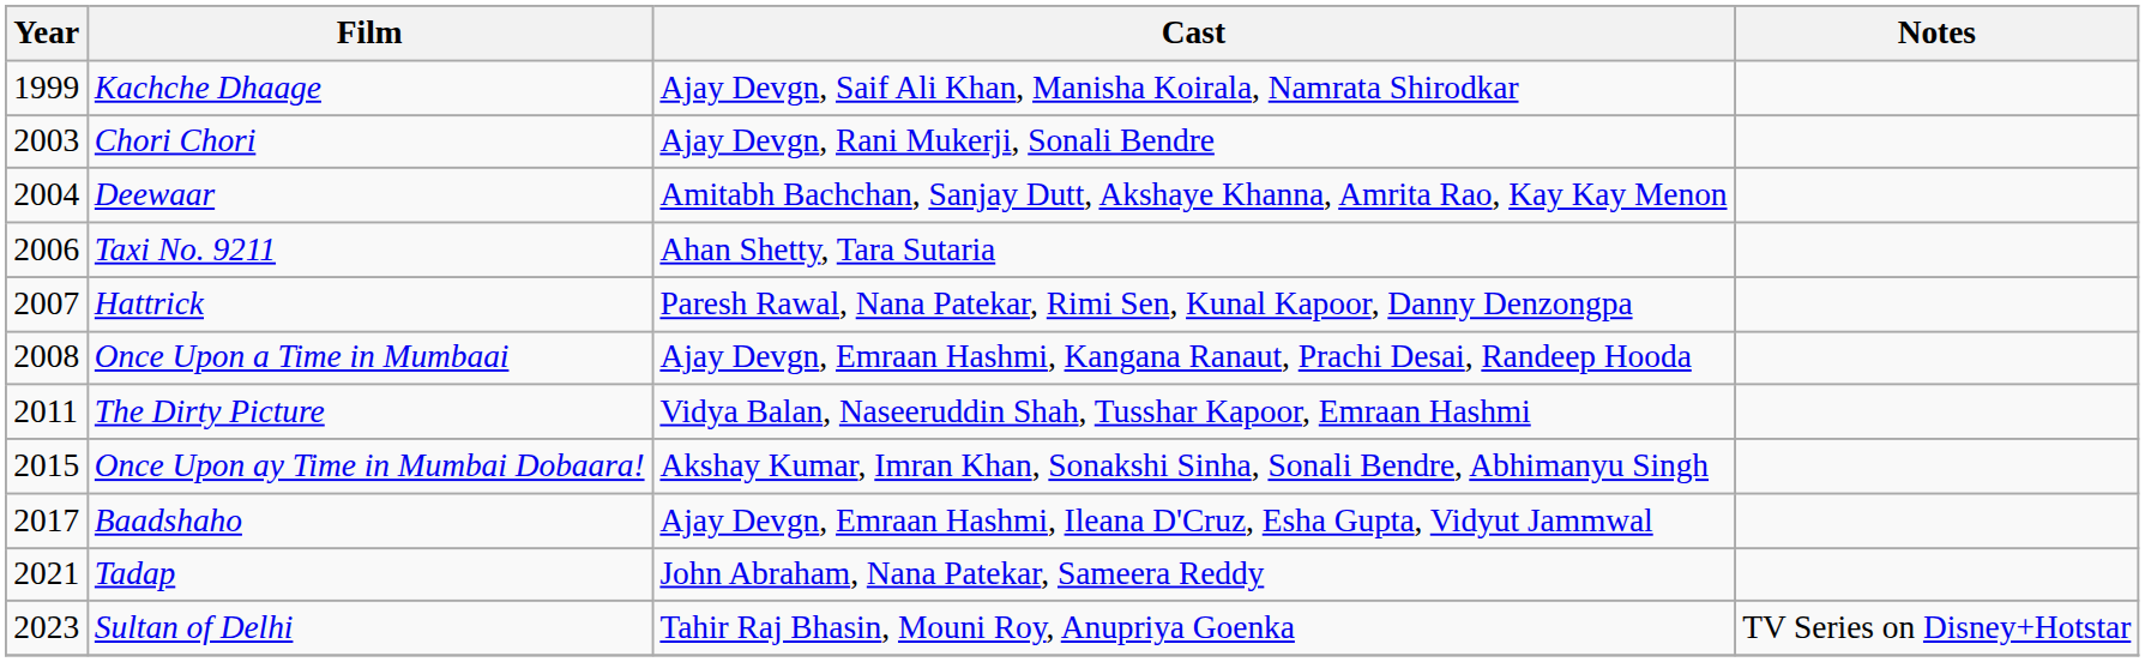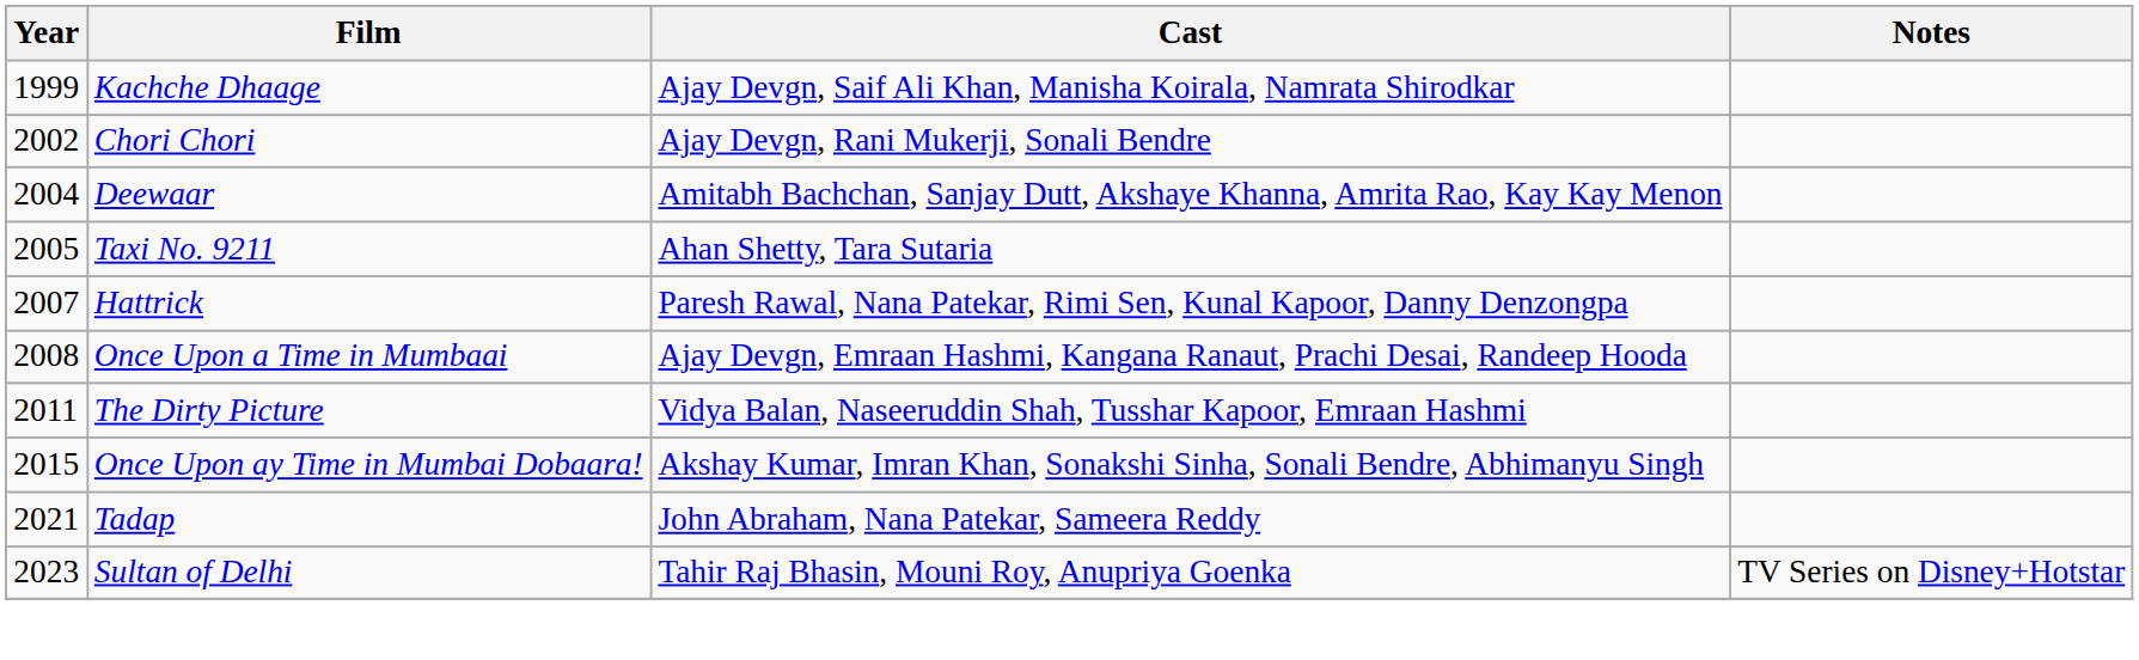 <table class="wikitable" style="font-size:90%">
 <tr>
 <th>Year</th>
 <th>Film</th>
 <th>Cast</th>
 <th>Notes</th>
 </tr>
 <tr>
 <td>1999</td>
 <td><em><a href='#'>Kachche Dhaage</a></em></td>
 <td><a href='#'>Ajay Devgn</a>, <a href='#'>Saif Ali Khan</a>, <a href='#'>Manisha Koirala</a>, <a href='#'>Namrata Shirodkar</a></td>
 <td></td>
 </tr>
 <tr>
-<td>2003</td>
+<td>2002</td>
 <td><em><a href='#'>Chori Chori</a></em></td>
 <td><a href='#'>Ajay Devgn</a>, <a href='#'>Rani Mukerji</a>, <a href='#'>Sonali Bendre</a></td>
 <td></td>
 </tr>
 <tr>
 <td>2004</td>
 <td><em><a href='#'>Deewaar</a></em></td>
 <td><a href='#'>Amitabh Bachchan</a>, <a href='#'>Sanjay Dutt</a>, <a href='#'>Akshaye Khanna</a>, <a href='#'>Amrita Rao</a>, <a href='#'>Kay Kay Menon</a></td>
 <td></td>
 </tr>
 <tr>
-<td>2006</td>
+<td>2005</td>
 <td><em><a href='#'>Taxi No. 9211</a></em></td>
 <td><a href='#'>Ahan Shetty</a>, <a href='#'>Tara Sutaria</a></td>
 <td></td>
 </tr>
 <tr>
 <td>2007</td>
 <td><em><a href='#'>Hattrick</a></em></td>
 <td><a href='#'>Paresh Rawal</a>, <a href='#'>Nana Patekar</a>, <a href='#'>Rimi Sen</a>, <a href='#'>Kunal Kapoor</a>, <a href='#'>Danny Denzongpa</a></td>
 <td></td>
 </tr>
 <tr>
 <td>2008</td>
 <td><em><a href='#'>Once Upon a Time in Mumbaai</a></em></td>
 <td><a href='#'>Ajay Devgn</a>, <a href='#'>Emraan Hashmi</a>, <a href='#'>Kangana Ranaut</a>, <a href='#'>Prachi Desai</a>, <a href='#'>Randeep Hooda</a></td>
 <td></td>
 </tr>
 <tr>
 <td>2011</td>
 <td><em><a href='#'>The Dirty Picture</a></em></td>
 <td><a href='#'>Vidya Balan</a>, <a href='#'>Naseeruddin Shah</a>, <a href='#'>Tusshar Kapoor</a>, <a href='#'>Emraan Hashmi</a></td>
 <td></td>
 </tr>
 <tr>
 <td>2015</td>
 <td><em><a href='#'>Once Upon ay Time in Mumbai Dobaara!</a></em></td>
 <td><a href='#'>Akshay Kumar</a>, <a href='#'>Imran Khan</a>, <a href='#'>Sonakshi Sinha</a>, <a href='#'>Sonali Bendre</a>, <a href='#'>Abhimanyu Singh</a></td>
 <td></td>
 </tr>
 <tr>
-<td>2017</td>
-<td><em><a href='#'>Baadshaho</a></em></td>
-<td><a href='#'>Ajay Devgn</a>, <a href='#'>Emraan Hashmi</a>, <a href='#'>Ileana D'Cruz</a>, <a href='#'>Esha Gupta</a>, <a href='#'>Vidyut Jammwal</a></td>
-<td></td>
-</tr>
-<tr>
 <td>2021</td>
 <td><em><a href='#'>Tadap</a></em></td>
 <td><a href='#'>John Abraham</a>, <a href='#'>Nana Patekar</a>, <a href='#'>Sameera Reddy</a></td>
 <td></td>
 </tr>
 <tr>
 <td>2023</td>
 <td><em><a href='#'>Sultan of Delhi</a></em></td>
 <td><a href='#'>Tahir Raj Bhasin</a>, <a href='#'>Mouni Roy</a>, <a href='#'>Anupriya Goenka</a></td>
 <td>TV Series on <a href='#'>Disney+Hotstar</a></td>
 </tr>
 <tr>
 </tr>
 </table>
